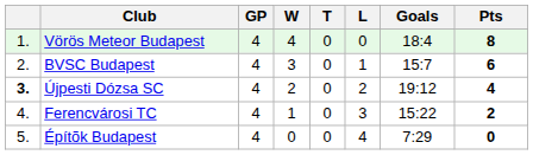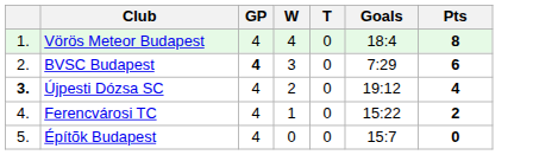 <table class="wikitable">
 <tr>
 <th width="30"></th>
 <th width="200">Club</th>
 <th width="30">GP</th>
 <th width="30">W</th>
 <th width="30">T</th>
-<th width="30">L</th>
 <th width="70">Goals</th>
 <th width="70">Pts</th>
 </tr>
 <tr bgcolor="#e6fae6" align="center">
 <td>1.</td>
 <td align="left"><a href='#'>Vörös Meteor Budapest</a></td>
 <td>4</td>
 <td>4</td>
 <td>0</td>
-<td>0</td>
 <td>18:4</td>
 <td><strong>8</strong></td>
 </tr>
 <tr bgcolor="#FFFFFF" align="center">
 <td>2.</td>
 <td align="left"><a href='#'>BVSC Budapest</a></td>
-<td>4</td>
+<td><strong>4</strong></td>
 <td>3</td>
 <td>0</td>
-<td>1</td>
-<td>15:7</td>
+<td>7:29</td>
 <td><strong>6</strong></td>
 </tr>
 <tr bgcolor="#FFFFFF" align="center">
 <td><strong>3.</strong></td>
 <td align="left"><a href='#'>Újpesti Dózsa SC</a></td>
 <td>4</td>
 <td>2</td>
 <td>0</td>
-<td>2</td>
 <td>19:12</td>
 <td><strong>4</strong></td>
 </tr>
 <tr bgcolor="#FFFFFF" align="center">
 <td>4.</td>
 <td align="left"><a href='#'>Ferencvárosi TC</a></td>
 <td>4</td>
 <td>1</td>
 <td>0</td>
-<td>3</td>
 <td>15:22</td>
 <td><strong>2</strong></td>
 </tr>
 <tr bgcolor="#FFFFFF" align="center">
 <td>5.</td>
 <td align="left"><a href='#'>Építõk Budapest</a></td>
 <td>4</td>
 <td>0</td>
 <td>0</td>
-<td>4</td>
-<td>7:29</td>
+<td>15:7</td>
 <td><strong>0</strong></td>
 </tr>
 </table>
